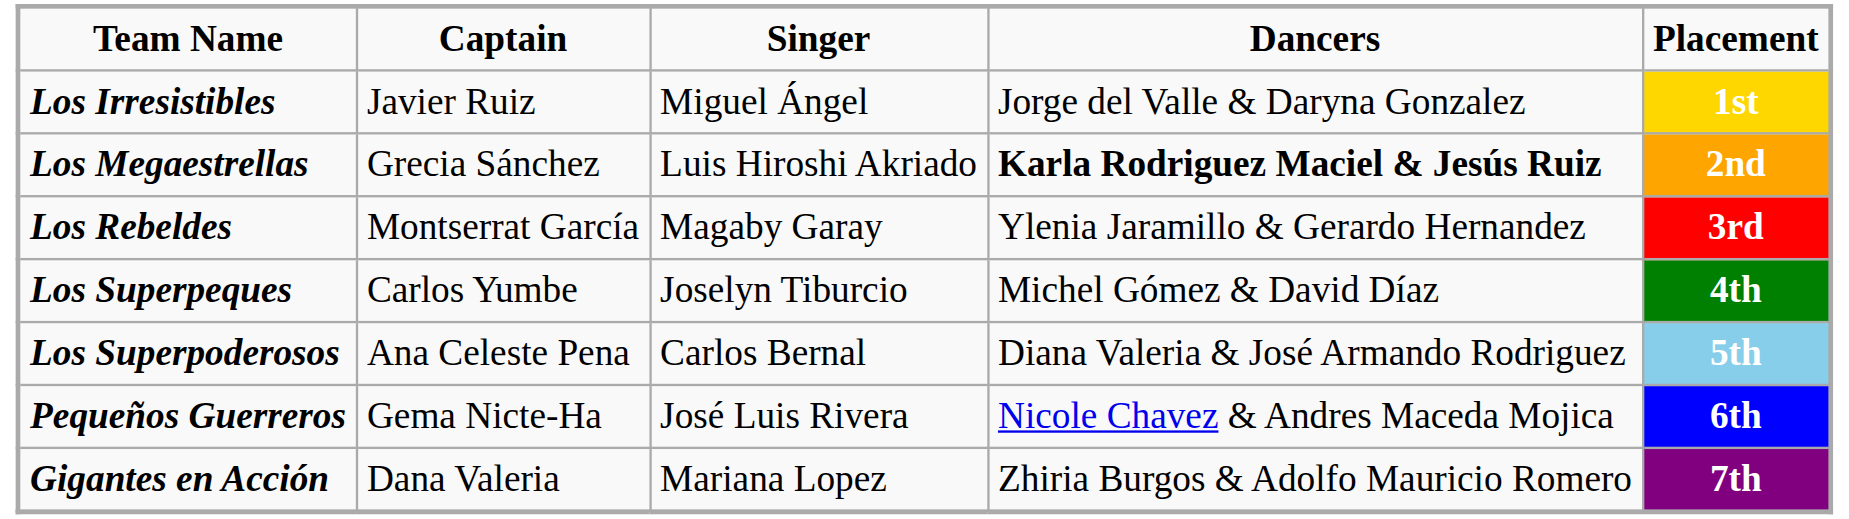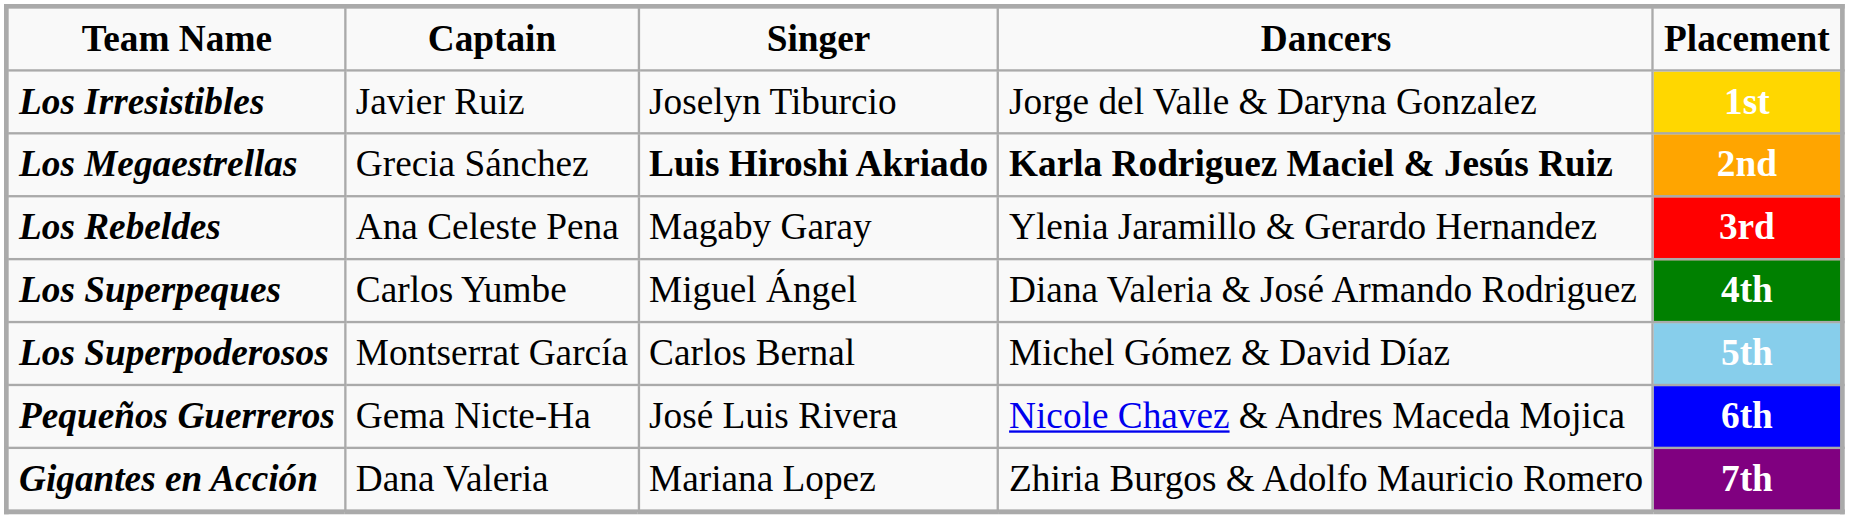 <table border="2" cellpadding="4" cellspacing="0" style="margin:1em auto; background: #f9f9f9; border: 2px #aaa solid; border-collapse: collapse; font-size: 100%;">
 <tr>
 <th>Team Name</th>
 <th>Captain</th>
 <th>Singer</th>
 <th>Dancers</th>
 <th>Placement</th>
 </tr>
 <tr>
 <td><strong><em>Los Irresistibles</em></strong><br></td>
 <td>Javier Ruiz</td>
-<td>Miguel Ángel</td>
+<td>Joselyn Tiburcio</td>
 <td>Jorge del Valle & Daryna Gonzalez</td>
 <td rowspan="1" style="background:gold;color:White;text-align:center;"><strong>1st</strong></td>
 </tr>
 <tr>
 <td><strong><em>Los Megaestrellas</em></strong><br></td>
 <td>Grecia Sánchez</td>
-<td>Luis Hiroshi Akriado</td>
+<td><strong>Luis Hiroshi Akriado</strong></td>
 <td><strong>Karla Rodriguez Maciel & Jesús Ruiz</strong></td>
 <td rowspan="1" style="background:Orange;color:White;text-align:center;"><strong>2nd</strong></td>
 </tr>
 <tr>
 <td><strong><em>Los Rebeldes</em></strong><br></td>
-<td>Montserrat García</td>
+<td>Ana Celeste Pena</td>
 <td>Magaby Garay</td>
 <td>Ylenia Jaramillo & Gerardo Hernandez</td>
 <td rowspan="1" style="background:Red;color:White;text-align:center;"><strong>3rd</strong></td>
 </tr>
 <tr>
 <td><strong><em>Los Superpeques</em></strong><br></td>
 <td>Carlos Yumbe</td>
-<td>Joselyn Tiburcio</td>
-<td>Michel Gómez & David Díaz</td>
+<td>Miguel Ángel</td>
+<td>Diana Valeria & José Armando Rodriguez</td>
 <td rowspan="1" style="background:Green;color:White;text-align:center;"><strong>4th</strong></td>
 </tr>
 <tr>
 <td><strong><em>Los Superpoderosos</em></strong><br></td>
-<td>Ana Celeste Pena</td>
+<td>Montserrat García</td>
 <td>Carlos Bernal</td>
-<td>Diana Valeria & José Armando Rodriguez</td>
+<td>Michel Gómez & David Díaz</td>
 <td rowspan="1" style="background:skyblue;color:White;text-align:center;"><strong>5th</strong></td>
 </tr>
 <tr>
 <td><strong><em>Pequeños Guerreros</em></strong><br></td>
 <td>Gema Nicte-Ha</td>
 <td>José Luis Rivera</td>
 <td><a href='#'>Nicole Chavez</a> & Andres Maceda Mojica</td>
 <td rowspan="1" style="background:Blue;color:White;text-align:center;"><strong>6th</strong></td>
 </tr>
 <tr>
 <td><strong><em>Gigantes en Acción</em></strong><br></td>
 <td>Dana Valeria</td>
 <td>Mariana Lopez</td>
 <td>Zhiria Burgos & Adolfo Mauricio Romero</td>
 <td rowspan="1" style="background:purple;color:White;text-align:center;"><strong>7th</strong></td>
 </tr>
 <tr>
 </tr>
 </table>
